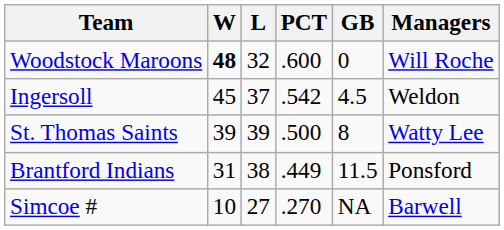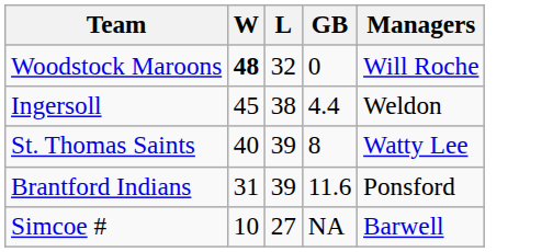 <table class="wikitable">
 <tr>
 <th>Team</th>
 <th>W</th>
 <th>L</th>
-<th>PCT</th>
 <th>GB</th>
 <th>Managers</th>
 </tr>
 <tr>
 <td><a href='#'>Woodstock Maroons</a></td>
 <td><strong>48</strong></td>
 <td>32</td>
-<td>.600</td>
 <td>0</td>
 <td><a href='#'>Will Roche</a></td>
 </tr>
 <tr>
 <td><a href='#'>Ingersoll</a></td>
 <td>45</td>
-<td>37</td>
-<td>.542</td>
-<td>4.5</td>
+<td>38</td>
+<td>4.4</td>
 <td>Weldon</td>
 </tr>
 <tr>
 <td><a href='#'>St. Thomas Saints</a></td>
+<td>40</td>
 <td>39</td>
-<td>39</td>
-<td>.500</td>
 <td>8</td>
 <td><a href='#'>Watty Lee</a></td>
 </tr>
 <tr>
 <td><a href='#'>Brantford Indians</a></td>
 <td>31</td>
-<td>38</td>
-<td>.449</td>
-<td>11.5</td>
+<td>39</td>
+<td>11.6</td>
 <td>Ponsford</td>
 </tr>
 <tr>
 <td><a href='#'>Simcoe</a> #</td>
 <td>10</td>
 <td>27</td>
-<td>.270</td>
 <td>NA</td>
 <td><a href='#'>Barwell</a></td>
 </tr>
 </table>
